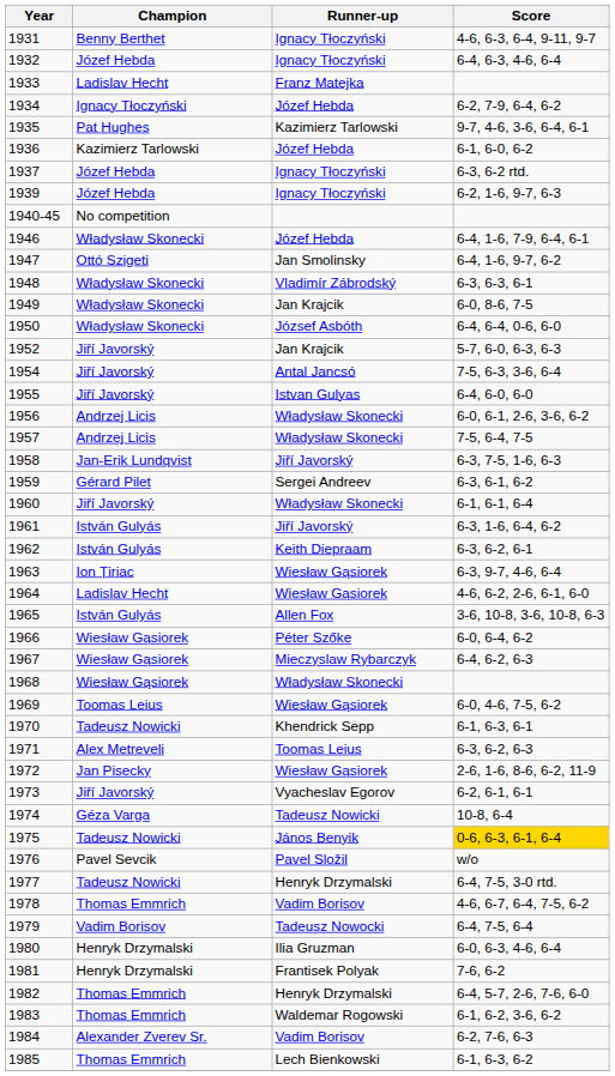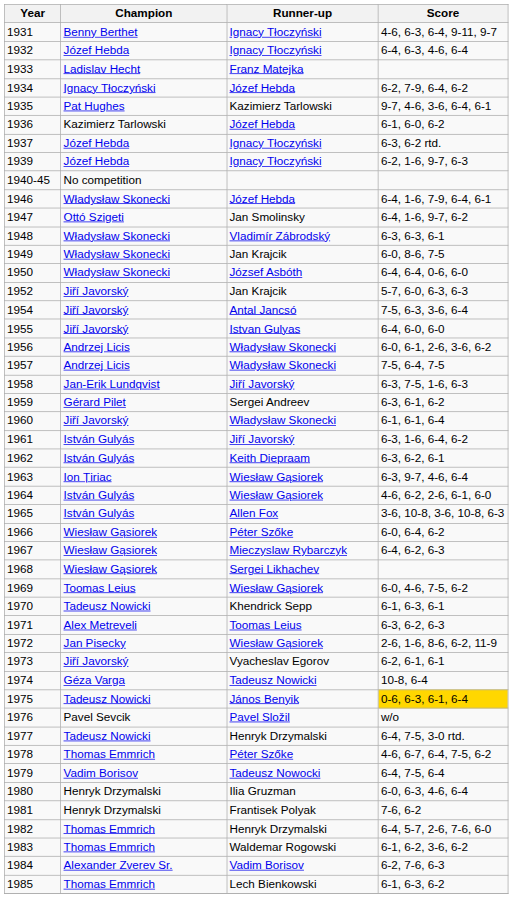 <table class=wikitable>
 <tr>
 <th style="width:70px">Year</th>
 <th style="width:220px">Champion</th>
 <th style="width:200px">Runner-up</th>
 <th style="width:170px" class="unsortable">Score</th>
 </tr>
 <tr>
 <td>1931</td>
 <td> <a href='#'>Benny Berthet</a></td>
 <td> <a href='#'>Ignacy Tłoczyński</a></td>
 <td>4-6, 6-3, 6-4, 9-11, 9-7</td>
 </tr>
 <tr>
 <td>1932</td>
 <td> <a href='#'>Józef Hebda</a></td>
 <td> <a href='#'>Ignacy Tłoczyński</a></td>
 <td>6-4, 6-3, 4-6, 6-4</td>
 </tr>
 <tr>
 <td>1933</td>
 <td> <a href='#'>Ladislav Hecht</a></td>
 <td> <a href='#'>Franz Matejka</a></td>
 <td></td>
 </tr>
 <tr>
 <td>1934</td>
 <td> <a href='#'>Ignacy Tłoczyński</a></td>
 <td> <a href='#'>Józef Hebda</a></td>
 <td>6-2, 7-9, 6-4, 6-2</td>
 </tr>
 <tr>
 <td>1935</td>
 <td> <a href='#'>Pat Hughes</a></td>
 <td> Kazimierz Tarlowski</td>
 <td>9-7, 4-6, 3-6, 6-4, 6-1</td>
 </tr>
 <tr>
 <td>1936</td>
 <td> Kazimierz Tarlowski</td>
 <td> <a href='#'>Józef Hebda</a></td>
 <td>6-1, 6-0, 6-2</td>
 </tr>
 <tr>
 <td>1937</td>
 <td> <a href='#'>Józef Hebda</a></td>
 <td> <a href='#'>Ignacy Tłoczyński</a></td>
 <td>6-3, 6-2 rtd.</td>
 </tr>
 <tr>
 <td>1939</td>
 <td> <a href='#'>Józef Hebda</a></td>
 <td> <a href='#'>Ignacy Tłoczyński</a></td>
 <td>6-2, 1-6, 9-7, 6-3</td>
 </tr>
 <tr>
 <td>1940-45</td>
 <td>No competition </td>
 <td></td>
 <td></td>
 </tr>
 <tr>
 <td>1946</td>
 <td> <a href='#'>Władysław Skonecki</a></td>
 <td> <a href='#'>Józef Hebda</a></td>
 <td>6-4, 1-6, 7-9, 6-4, 6-1</td>
 </tr>
 <tr>
 <td>1947</td>
 <td> <a href='#'>Ottó Szigeti</a></td>
 <td> Jan Smolinsky</td>
 <td>6-4, 1-6, 9-7, 6-2</td>
 </tr>
 <tr>
 <td>1948</td>
 <td> <a href='#'>Władysław Skonecki</a></td>
 <td> <a href='#'>Vladimír Zábrodský</a></td>
 <td>6-3, 6-3, 6-1</td>
 </tr>
 <tr>
 <td>1949</td>
 <td> <a href='#'>Władysław Skonecki</a></td>
 <td> Jan Krajcik</td>
 <td>6-0, 8-6, 7-5</td>
 </tr>
 <tr>
 <td>1950</td>
 <td> <a href='#'>Władysław Skonecki</a></td>
 <td> <a href='#'>József Asbóth</a></td>
 <td>6-4, 6-4, 0-6, 6-0</td>
 </tr>
 <tr>
 <td>1952</td>
 <td> <a href='#'>Jiří Javorský</a></td>
 <td> Jan Krajcik</td>
 <td>5-7, 6-0, 6-3, 6-3</td>
 </tr>
 <tr>
 <td>1954</td>
 <td> <a href='#'>Jiří Javorský</a></td>
 <td> <a href='#'>Antal Jancsó</a></td>
 <td>7-5, 6-3, 3-6, 6-4</td>
 </tr>
 <tr>
 <td>1955</td>
 <td> <a href='#'>Jiří Javorský</a></td>
 <td> <a href='#'>Istvan Gulyas</a></td>
 <td>6-4, 6-0, 6-0</td>
 </tr>
 <tr>
 <td>1956</td>
 <td> <a href='#'>Andrzej Licis</a></td>
 <td> <a href='#'>Władysław Skonecki</a></td>
 <td>6-0, 6-1, 2-6, 3-6, 6-2</td>
 </tr>
 <tr>
 <td>1957</td>
 <td> <a href='#'>Andrzej Licis</a></td>
 <td> <a href='#'>Władysław Skonecki</a></td>
 <td>7-5, 6-4, 7-5</td>
 </tr>
 <tr>
 <td>1958</td>
 <td> <a href='#'>Jan-Erik Lundqvist</a></td>
 <td> <a href='#'>Jiří Javorský</a></td>
 <td>6-3, 7-5, 1-6, 6-3</td>
 </tr>
 <tr>
 <td>1959</td>
 <td> <a href='#'>Gérard Pilet</a></td>
 <td> Sergei Andreev</td>
 <td>6-3, 6-1, 6-2</td>
 </tr>
 <tr>
 <td>1960</td>
 <td> <a href='#'>Jiří Javorský</a></td>
 <td> <a href='#'>Władysław Skonecki</a></td>
 <td>6-1, 6-1, 6-4</td>
 </tr>
 <tr>
 <td>1961</td>
 <td> <a href='#'>István Gulyás</a></td>
 <td> <a href='#'>Jiří Javorský</a></td>
 <td>6-3, 1-6, 6-4, 6-2</td>
 </tr>
 <tr>
 <td>1962</td>
 <td> <a href='#'>István Gulyás</a></td>
 <td> <a href='#'>Keith Diepraam</a></td>
 <td>6-3, 6-2, 6-1</td>
 </tr>
 <tr>
 <td>1963</td>
 <td> <a href='#'>Ion Țiriac</a></td>
 <td> <a href='#'>Wiesław Gąsiorek</a></td>
 <td>6-3, 9-7, 4-6, 6-4</td>
 </tr>
 <tr>
 <td>1964</td>
-<td> <a href='#'>Ladislav Hecht</a></td>
+<td> <a href='#'>István Gulyás</a></td>
 <td> <a href='#'>Wiesław Gąsiorek</a></td>
 <td>4-6, 6-2, 2-6, 6-1, 6-0</td>
 </tr>
 <tr>
 <td>1965</td>
 <td> <a href='#'>István Gulyás</a></td>
 <td> <a href='#'>Allen Fox</a></td>
 <td>3-6, 10-8, 3-6, 10-8, 6-3</td>
 </tr>
 <tr>
 <td>1966</td>
 <td> <a href='#'>Wiesław Gąsiorek</a></td>
 <td> <a href='#'>Péter Szőke</a></td>
 <td>6-0, 6-4, 6-2</td>
 </tr>
 <tr>
 <td>1967</td>
 <td> <a href='#'>Wiesław Gąsiorek</a></td>
 <td> <a href='#'>Mieczyslaw Rybarczyk</a></td>
 <td>6-4, 6-2, 6-3</td>
 </tr>
 <tr>
 <td>1968</td>
 <td> <a href='#'>Wiesław Gąsiorek</a></td>
-<td> <a href='#'>Władysław Skonecki</a></td>
+<td> <a href='#'>Sergei Likhachev</a></td>
 <td></td>
 </tr>
 <tr>
 <td>1969</td>
 <td> <a href='#'>Toomas Leius</a></td>
 <td> <a href='#'>Wiesław Gąsiorek</a></td>
 <td>6-0, 4-6, 7-5, 6-2</td>
 </tr>
 <tr>
 <td>1970</td>
 <td> <a href='#'>Tadeusz Nowicki</a></td>
 <td> Khendrick Sepp</td>
 <td>6-1, 6-3, 6-1</td>
 </tr>
 <tr>
 <td>1971</td>
 <td> <a href='#'>Alex Metreveli</a></td>
 <td> <a href='#'>Toomas Leius</a></td>
 <td>6-3, 6-2, 6-3</td>
 </tr>
 <tr>
 <td>1972</td>
 <td> <a href='#'>Jan Pisecky</a></td>
 <td> <a href='#'>Wiesław Gąsiorek</a></td>
 <td>2-6, 1-6, 8-6, 6-2, 11-9</td>
 </tr>
 <tr>
 <td>1973</td>
 <td> <a href='#'>Jiří Javorský</a></td>
 <td> Vyacheslav Egorov</td>
 <td>6-2, 6-1, 6-1</td>
 </tr>
 <tr>
 <td>1974</td>
 <td> <a href='#'>Géza Varga</a></td>
 <td> <a href='#'>Tadeusz Nowicki</a></td>
 <td>10-8, 6-4</td>
 </tr>
 <tr>
 <td>1975</td>
 <td> <a href='#'>Tadeusz Nowicki</a></td>
 <td> <a href='#'>János Benyik</a></td>
 <td style="background: gold;">0-6, 6-3, 6-1, 6-4</td>
 </tr>
 <tr>
 <td>1976</td>
 <td> Pavel Sevcik</td>
 <td> <a href='#'>Pavel Složil</a></td>
 <td>w/o</td>
 </tr>
 <tr>
 <td>1977</td>
 <td> <a href='#'>Tadeusz Nowicki</a></td>
 <td> Henryk Drzymalski</td>
 <td>6-4, 7-5, 3-0 rtd.</td>
 </tr>
 <tr>
 <td>1978</td>
 <td> <a href='#'>Thomas Emmrich</a></td>
-<td> <a href='#'>Vadim Borisov</a></td>
+<td> <a href='#'>Péter Szőke</a></td>
 <td>4-6, 6-7, 6-4, 7-5, 6-2</td>
 </tr>
 <tr>
 <td>1979</td>
 <td> <a href='#'>Vadim Borisov</a></td>
 <td> <a href='#'>Tadeusz Nowocki</a></td>
 <td>6-4, 7-5, 6-4</td>
 </tr>
 <tr>
 <td>1980</td>
 <td> Henryk Drzymalski</td>
 <td> Ilia Gruzman</td>
 <td>6-0, 6-3, 4-6, 6-4</td>
 </tr>
 <tr>
 <td>1981</td>
 <td> Henryk Drzymalski</td>
 <td> Frantisek Polyak</td>
 <td>7-6, 6-2</td>
 </tr>
 <tr>
 <td>1982</td>
 <td> <a href='#'>Thomas Emmrich</a></td>
 <td> Henryk Drzymalski</td>
 <td>6-4, 5-7, 2-6, 7-6, 6-0</td>
 </tr>
 <tr>
 <td>1983</td>
 <td> <a href='#'>Thomas Emmrich</a></td>
 <td> Waldemar Rogowski</td>
 <td>6-1, 6-2, 3-6, 6-2</td>
 </tr>
 <tr>
 <td>1984</td>
 <td> <a href='#'>Alexander Zverev Sr.</a></td>
 <td> <a href='#'>Vadim Borisov</a></td>
 <td>6-2, 7-6, 6-3</td>
 </tr>
 <tr>
 <td>1985</td>
 <td> <a href='#'>Thomas Emmrich</a></td>
 <td> Lech Bienkowski</td>
 <td>6-1, 6-3, 6-2</td>
 </tr>
 <tr>
 </tr>
 </table>
